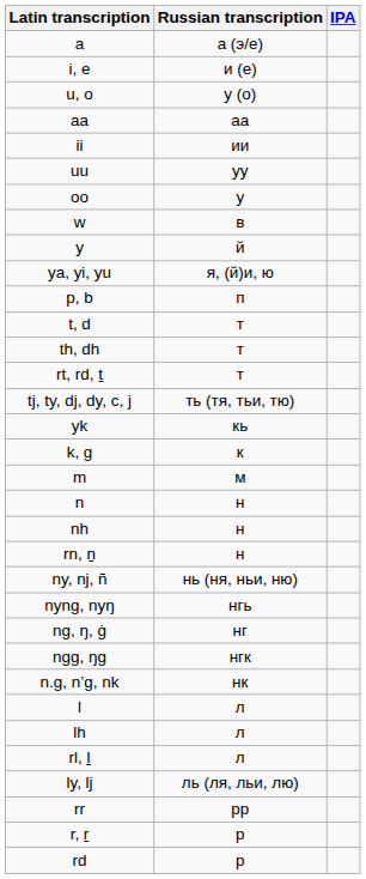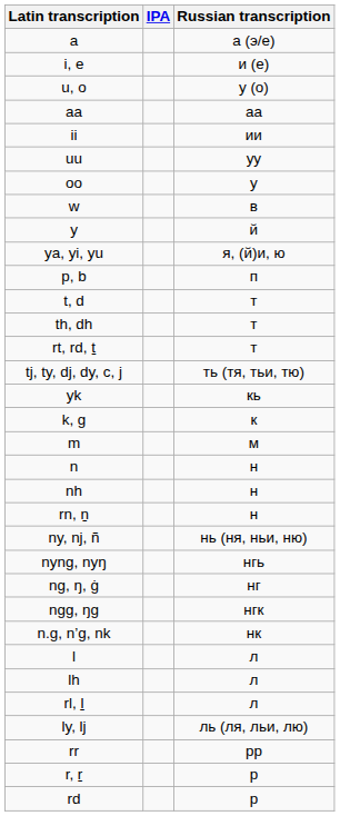 <table class="wikitable" style="text-align:center">
 <tr>
 <th>Latin transcription</th>
+<th><a href='#'>IPA</a></th>
 <th>Russian transcription</th>
-<th><a href='#'>IPA</a></th>
 </tr>
 <tr>
 <td>a</td>
+<td></td>
 <td>а (э/е)</td>
-<td></td>
 </tr>
 <tr>
 <td>i, e</td>
+<td></td>
 <td>и (е)</td>
-<td></td>
 </tr>
 <tr>
 <td>u, o</td>
+<td></td>
 <td>у (о)</td>
-<td></td>
 </tr>
 <tr>
 <td>aa</td>
+<td></td>
 <td>аа</td>
-<td></td>
 </tr>
 <tr>
 <td>ii</td>
+<td></td>
 <td>ии</td>
-<td></td>
 </tr>
 <tr>
 <td>uu</td>
+<td></td>
 <td>уу</td>
-<td></td>
 </tr>
 <tr>
 <td>oo</td>
+<td></td>
 <td>у</td>
-<td></td>
 </tr>
 <tr>
 <td>w</td>
+<td></td>
 <td>в</td>
-<td></td>
 </tr>
 <tr>
 <td>y</td>
+<td></td>
 <td>й</td>
-<td></td>
 </tr>
 <tr>
 <td>ya, yi, yu</td>
+<td></td>
 <td>я, (й)и, ю</td>
-<td></td>
 </tr>
 <tr>
 <td>p, b</td>
+<td></td>
 <td>п</td>
-<td></td>
 </tr>
 <tr>
 <td>t, d</td>
+<td></td>
 <td>т</td>
-<td></td>
 </tr>
 <tr>
 <td>th, dh</td>
+<td></td>
 <td>т</td>
-<td></td>
 </tr>
 <tr>
 <td>rt, rd, ṯ</td>
+<td></td>
 <td>т</td>
-<td></td>
 </tr>
 <tr>
 <td>tj, ty, dj, dy, c, j</td>
+<td></td>
 <td>ть (тя, тьи, тю)</td>
-<td></td>
 </tr>
 <tr>
 <td>yk</td>
+<td></td>
 <td>кь</td>
-<td></td>
 </tr>
 <tr>
 <td>k, g</td>
+<td></td>
 <td>к</td>
-<td></td>
 </tr>
 <tr>
 <td>m</td>
+<td></td>
 <td>м</td>
-<td></td>
 </tr>
 <tr>
 <td>n</td>
+<td></td>
 <td>н</td>
-<td></td>
 </tr>
 <tr>
 <td>nh</td>
+<td></td>
 <td>н</td>
-<td></td>
 </tr>
 <tr>
 <td>rn, ṉ</td>
+<td></td>
 <td>н</td>
-<td></td>
 </tr>
 <tr>
 <td>ny, nj, ñ</td>
+<td></td>
 <td>нь (ня, ньи, ню)</td>
-<td></td>
 </tr>
 <tr>
 <td>nyng, nyŋ</td>
+<td></td>
 <td>нгь</td>
-<td></td>
 </tr>
 <tr>
 <td>ng, ŋ, ġ</td>
+<td></td>
 <td>нг</td>
-<td></td>
 </tr>
 <tr>
 <td>ngg, ŋg</td>
+<td></td>
 <td>нгк</td>
-<td></td>
 </tr>
 <tr>
 <td>n.g, n’g, nk</td>
+<td></td>
 <td>нк</td>
-<td></td>
 </tr>
 <tr>
 <td>l</td>
+<td></td>
 <td>л</td>
-<td></td>
 </tr>
 <tr>
 <td>lh</td>
+<td></td>
 <td>л</td>
-<td></td>
 </tr>
 <tr>
 <td>rl, ḻ</td>
+<td></td>
 <td>л</td>
-<td></td>
 </tr>
 <tr>
 <td>ly, lj</td>
+<td></td>
 <td>ль (ля, льи, лю)</td>
-<td></td>
 </tr>
 <tr>
 <td>rr</td>
+<td></td>
 <td>рр</td>
-<td></td>
 </tr>
 <tr>
 <td>r, ṟ</td>
+<td></td>
 <td>р</td>
-<td></td>
 </tr>
 <tr>
 <td>rd</td>
+<td></td>
 <td>р</td>
-<td></td>
 </tr>
 </table>
